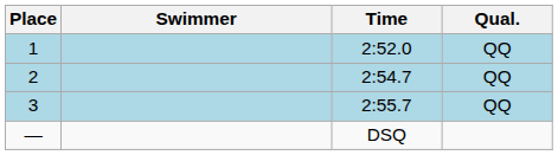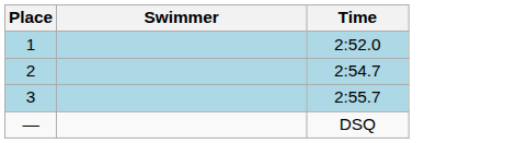 <table class=wikitable style="text-align:center">
 <tr>
 <th>Place</th>
 <th width=230>Swimmer</th>
 <th width=90>Time</th>
-<th width=90>Qual.</th>
 </tr>
 <tr bgcolor=lightblue>
 <td>1</td>
 <td align=left></td>
 <td>2:52.0</td>
-<td>QQ</td>
 </tr>
 <tr bgcolor=lightblue>
 <td>2</td>
 <td align=left></td>
 <td>2:54.7</td>
-<td>QQ</td>
 </tr>
 <tr bgcolor=lightblue>
 <td>3</td>
 <td align=left></td>
 <td>2:55.7</td>
-<td>QQ</td>
 </tr>
 <tr>
 <td>—</td>
 <td align=left></td>
 <td>DSQ</td>
-<td></td>
 </tr>
 </table>
